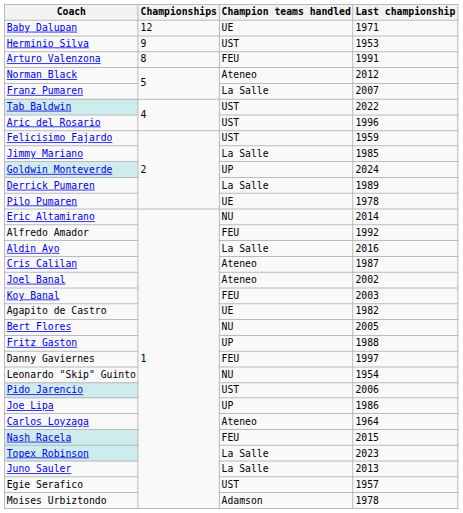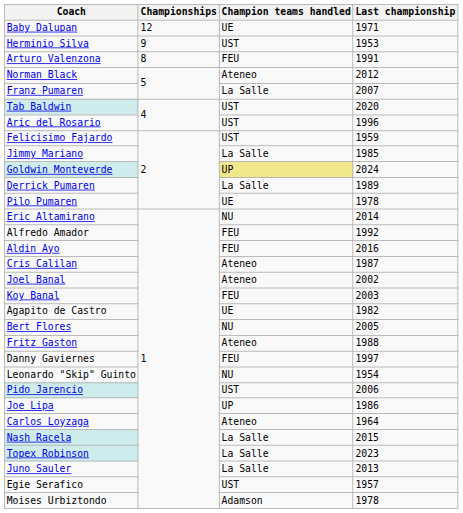 <table class="wikitable sortable" style="font-size: 95%">
 <tr>
 <th>Coach</th>
 <th>Championships</th>
 <th>Champion teams handled</th>
 <th>Last championship</th>
 </tr>
 <tr>
 <td><a href='#'>Baby Dalupan</a></td>
 <td>12</td>
 <td>UE</td>
 <td>1971</td>
 </tr>
 <tr>
 <td><a href='#'>Herminio Silva</a></td>
 <td>9</td>
 <td>UST</td>
 <td>1953</td>
 </tr>
 <tr>
 <td><a href='#'>Arturo Valenzona</a></td>
 <td>8</td>
 <td>FEU</td>
 <td>1991</td>
 </tr>
 <tr>
 <td><a href='#'>Norman Black</a></td>
 <td rowspan="2">5</td>
 <td>Ateneo</td>
 <td>2012</td>
 </tr>
 <tr>
 <td><a href='#'>Franz Pumaren</a></td>
 <td>La Salle</td>
 <td>2007</td>
 </tr>
 <tr>
 <td align="left" style="background:#cfecec;"><a href='#'>Tab Baldwin</a></td>
 <td rowspan="2">4</td>
 <td>UST</td>
-<td>2022</td>
+<td>2020</td>
 </tr>
 <tr>
 <td><a href='#'>Aric del Rosario</a></td>
 <td>UST</td>
 <td>1996</td>
 </tr>
 <tr>
 <td><a href='#'>Felicisimo Fajardo</a></td>
 <td rowspan="5">2</td>
 <td>UST</td>
 <td>1959</td>
 </tr>
 <tr>
 <td><a href='#'>Jimmy Mariano</a></td>
 <td>La Salle</td>
 <td>1985</td>
 </tr>
 <tr>
 <td align="left" style="background:#cfecec;"><a href='#'>Goldwin Monteverde</a></td>
-<td>UP</td>
+<td style="background: khaki;">UP</td>
 <td>2024</td>
 </tr>
 <tr>
 <td><a href='#'>Derrick Pumaren</a></td>
 <td>La Salle</td>
 <td>1989</td>
 </tr>
 <tr>
 <td><a href='#'>Pilo Pumaren</a></td>
 <td>UE</td>
 <td>1978</td>
 </tr>
 <tr>
 <td><a href='#'>Eric Altamirano</a></td>
 <td rowspan="19">1</td>
 <td>NU</td>
 <td>2014</td>
 </tr>
 <tr>
 <td>Alfredo Amador</td>
 <td>FEU</td>
 <td>1992</td>
 </tr>
 <tr>
 <td><a href='#'>Aldin Ayo</a></td>
-<td>La Salle</td>
+<td>FEU</td>
 <td>2016</td>
 </tr>
 <tr>
 <td><a href='#'>Cris Calilan</a></td>
 <td>Ateneo</td>
 <td>1987</td>
 </tr>
 <tr>
 <td><a href='#'>Joel Banal</a></td>
 <td>Ateneo</td>
 <td>2002</td>
 </tr>
 <tr>
 <td><a href='#'>Koy Banal</a></td>
 <td>FEU</td>
 <td>2003</td>
 </tr>
 <tr>
 <td>Agapito de Castro</td>
 <td>UE</td>
 <td>1982</td>
 </tr>
 <tr>
 <td><a href='#'>Bert Flores</a></td>
 <td>NU</td>
 <td>2005</td>
 </tr>
 <tr>
 <td><a href='#'>Fritz Gaston</a></td>
-<td>UP</td>
+<td>Ateneo</td>
 <td>1988</td>
 </tr>
 <tr>
 <td>Danny Gaviernes</td>
 <td>FEU</td>
 <td>1997</td>
 </tr>
 <tr>
 <td>Leonardo "Skip" Guinto</td>
 <td>NU</td>
 <td>1954</td>
 </tr>
 <tr>
 <td align="left" style="background:#cfecec;"><a href='#'>Pido Jarencio</a></td>
 <td>UST</td>
 <td>2006</td>
 </tr>
 <tr>
 <td><a href='#'>Joe Lipa</a></td>
 <td>UP</td>
 <td>1986</td>
 </tr>
 <tr>
 <td><a href='#'>Carlos Loyzaga</a></td>
 <td>Ateneo</td>
 <td>1964</td>
 </tr>
 <tr>
 <td align="left" style="background:#cfecec;"><a href='#'>Nash Racela</a></td>
-<td>FEU</td>
+<td>La Salle</td>
 <td>2015</td>
 </tr>
 <tr>
 <td align="left" style="background:#cfecec;"><a href='#'>Topex Robinson</a></td>
 <td>La Salle</td>
 <td>2023</td>
 </tr>
 <tr>
 <td><a href='#'>Juno Sauler</a></td>
 <td>La Salle</td>
 <td>2013</td>
 </tr>
 <tr>
 <td>Egie Serafico</td>
 <td>UST</td>
 <td>1957</td>
 </tr>
 <tr>
 <td>Moises Urbiztondo</td>
 <td>Adamson</td>
 <td>1978</td>
 </tr>
 </table>
